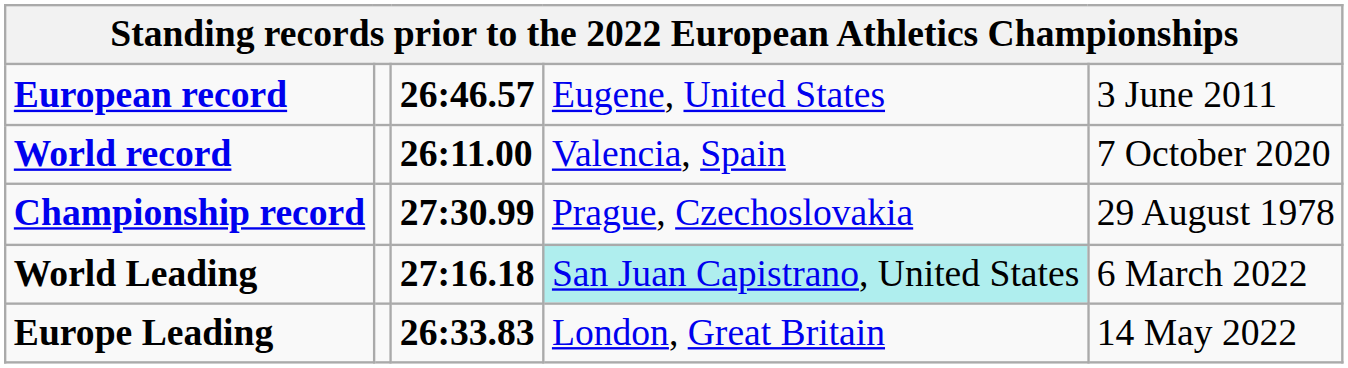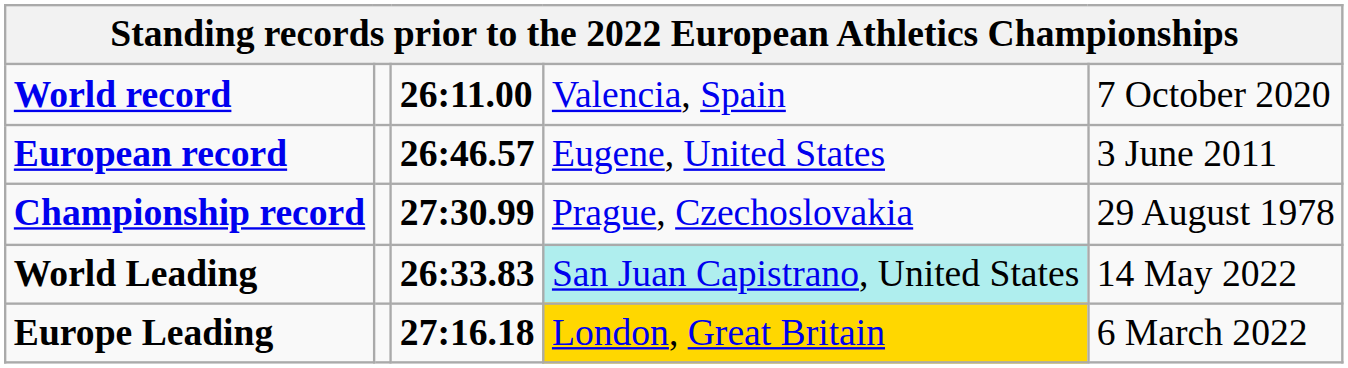 <table class="wikitable">
 <tr>
 <th colspan="5">Standing records prior to the 2022 European Athletics Championships</th>
+</tr>
+<tr>
+<td><strong><a href='#'>World record</a></strong></td>
+<td></td>
+<td><strong>26:11.00</strong></td>
+<td><a href='#'>Valencia</a>, <a href='#'>Spain</a></td>
+<td>7 October 2020</td>
 </tr>
 <tr>
 <td><strong><a href='#'>European record</a></strong></td>
 <td></td>
 <td><strong> 26:46.57 </strong></td>
 <td><a href='#'>Eugene</a>, <a href='#'>United States</a></td>
 <td>3 June 2011</td>
-</tr>
-<tr>
-<td><strong><a href='#'>World record</a></strong></td>
-<td></td>
-<td><strong>26:11.00</strong></td>
-<td><a href='#'>Valencia</a>, <a href='#'>Spain</a></td>
-<td>7 October 2020</td>
 </tr>
 <tr>
 <td><strong><a href='#'>Championship record</a></strong></td>
 <td></td>
 <td><strong>27:30.99</strong></td>
 <td><a href='#'>Prague</a>, <a href='#'>Czechoslovakia</a></td>
 <td>29 August 1978</td>
 </tr>
 <tr>
 <td><strong>World Leading</strong></td>
 <td></td>
-<td><strong> 27:16.18  </strong></td>
+<td><strong> 26:33.83  </strong></td>
 <td style="background: paleturquoise;"><a href='#'>San Juan Capistrano</a>, United States</td>
-<td>6 March 2022</td>
+<td>14 May 2022</td>
 </tr>
 <tr>
 <td><strong>Europe Leading</strong></td>
 <td></td>
-<td><strong> 26:33.83  </strong></td>
-<td><a href='#'>London</a>, <a href='#'>Great Britain</a></td>
-<td>14 May 2022</td>
+<td><strong> 27:16.18  </strong></td>
+<td style="background: gold;"><a href='#'>London</a>, <a href='#'>Great Britain</a></td>
+<td>6 March 2022</td>
 </tr>
 </table>
